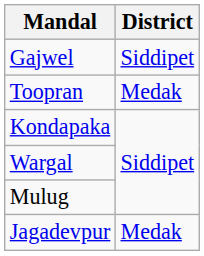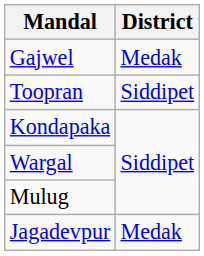 <table class="wikitable sortable static-row-numbers static-row-header-hash">
 <tr>
 <th>Mandal</th>
 <th>District</th>
 </tr>
 <tr>
 <td><a href='#'>Gajwel</a></td>
-<td><a href='#'>Siddipet</a></td>
+<td><a href='#'>Medak</a></td>
 </tr>
 <tr>
 <td><a href='#'>Toopran</a></td>
-<td><a href='#'>Medak</a></td>
+<td><a href='#'>Siddipet</a></td>
 </tr>
 <tr>
 <td><a href='#'>Kondapaka</a></td>
 <td rowspan=3><a href='#'>Siddipet</a></td>
 </tr>
 <tr>
 <td><a href='#'>Wargal</a></td>
 </tr>
 <tr>
 <td>Mulug</td>
 </tr>
 <tr>
 <td><a href='#'>Jagadevpur</a></td>
 <td><a href='#'>Medak</a></td>
 </tr>
 </table>
